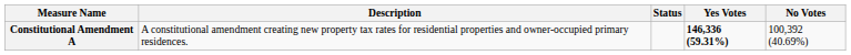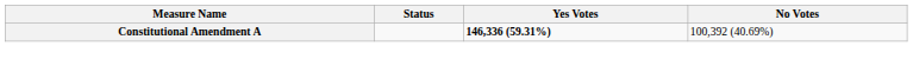 <table class="wikitable sortable plainrowheaders" style="width:100%">
 <tr>
 <th scope="col">Measure Name</th>
-<th scope="col">Description</th>
 <th scope="col">Status</th>
 <th scope="col">Yes Votes</th>
 <th scope="col">No Votes</th>
 </tr>
 <tr>
 <th scope=row>Constitutional Amendment A</th>
-<td>A constitutional amendment creating new property tax rates for residential properties and owner-occupied primary residences.</td>
 <td></td>
 <td><strong>146,336 (59.31%)</strong></td>
 <td>100,392 (40.69%)</td>
 </tr>
 </table>
